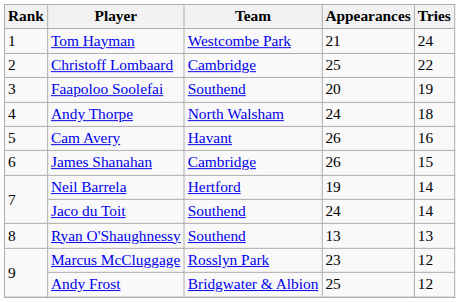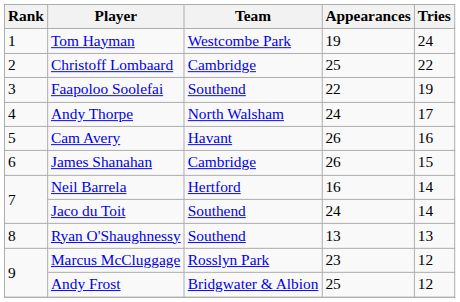 <table class="wikitable">
 <tr>
 <th>Rank</th>
 <th>Player</th>
 <th>Team</th>
 <th>Appearances</th>
 <th>Tries</th>
 </tr>
 <tr>
 <td>1</td>
 <td> <a href='#'>Tom Hayman</a></td>
 <td><a href='#'>Westcombe Park</a></td>
-<td>21</td>
+<td>19</td>
 <td>24</td>
 </tr>
 <tr>
 <td>2</td>
 <td> <a href='#'>Christoff Lombaard</a></td>
 <td><a href='#'>Cambridge</a></td>
 <td>25</td>
 <td>22</td>
 </tr>
 <tr>
 <td>3</td>
 <td> <a href='#'>Faapoloo Soolefai</a></td>
 <td><a href='#'>Southend</a></td>
-<td>20</td>
+<td>22</td>
 <td>19</td>
 </tr>
 <tr>
 <td>4</td>
 <td> <a href='#'>Andy Thorpe</a></td>
 <td><a href='#'>North Walsham</a></td>
 <td>24</td>
-<td>18</td>
+<td>17</td>
 </tr>
 <tr>
 <td>5</td>
 <td> <a href='#'>Cam Avery</a></td>
 <td><a href='#'>Havant</a></td>
 <td>26</td>
 <td>16</td>
 </tr>
 <tr>
 <td>6</td>
 <td> <a href='#'>James Shanahan</a></td>
 <td><a href='#'>Cambridge</a></td>
 <td>26</td>
 <td>15</td>
 </tr>
 <tr>
 <td rowspan=2>7</td>
 <td> <a href='#'>Neil Barrela</a></td>
 <td><a href='#'>Hertford</a></td>
-<td>19</td>
+<td>16</td>
 <td>14</td>
 </tr>
 <tr>
 <td> <a href='#'>Jaco du Toit</a></td>
 <td><a href='#'>Southend</a></td>
 <td>24</td>
 <td>14</td>
 </tr>
 <tr>
 <td>8</td>
 <td> <a href='#'>Ryan O'Shaughnessy</a></td>
 <td><a href='#'>Southend</a></td>
 <td>13</td>
 <td>13</td>
 </tr>
 <tr>
 <td rowspan=2>9</td>
 <td> <a href='#'>Marcus McCluggage</a></td>
 <td><a href='#'>Rosslyn Park</a></td>
 <td>23</td>
 <td>12</td>
 </tr>
 <tr>
 <td> <a href='#'>Andy Frost</a></td>
 <td><a href='#'>Bridgwater & Albion</a></td>
 <td>25</td>
 <td>12</td>
 </tr>
 <tr>
 </tr>
 </table>
